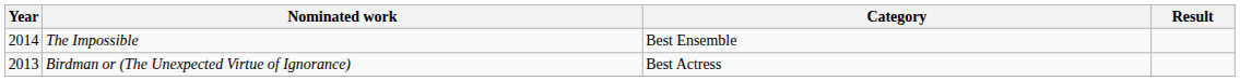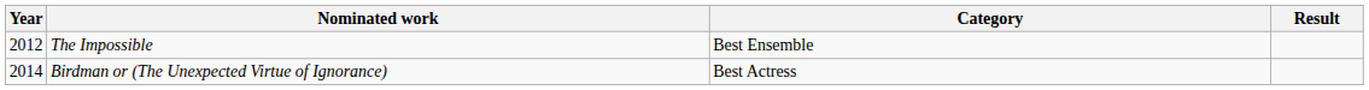 <table class=wikitable>
 <tr>
 <th scope="col" style="width:1em;">Year</th>
 <th scope="col" style="width:39em;">Nominated work</th>
 <th scope="col" style="width:33em;">Category</th>
 <th scope="col" style="width:5em;">Result</th>
 </tr>
 <tr>
-<td>2014</td>
+<td>2012</td>
 <td><em>The Impossible</em></td>
 <td>Best Ensemble</td>
 <td></td>
 </tr>
 <tr>
-<td>2013</td>
+<td>2014</td>
 <td><em>Birdman or (The Unexpected Virtue of Ignorance)</em></td>
 <td>Best Actress</td>
 <td></td>
 </tr>
 </table>
